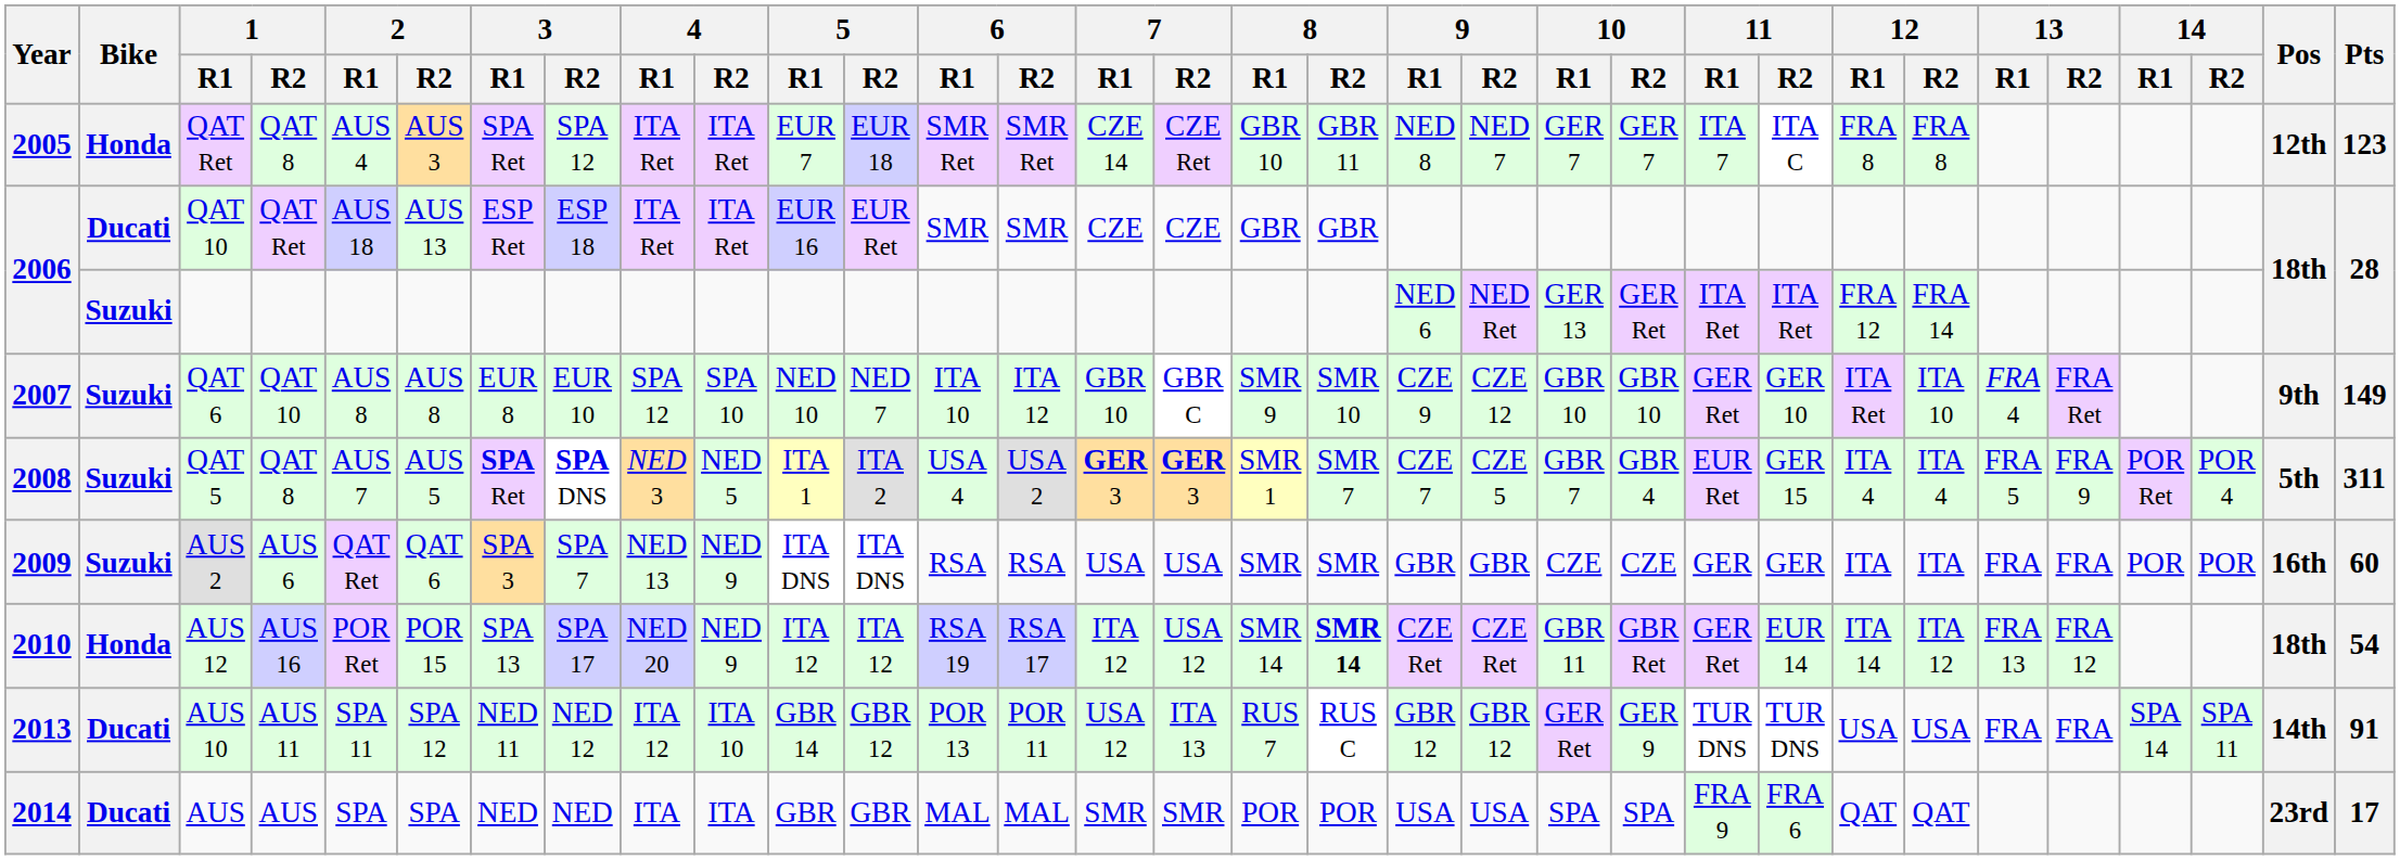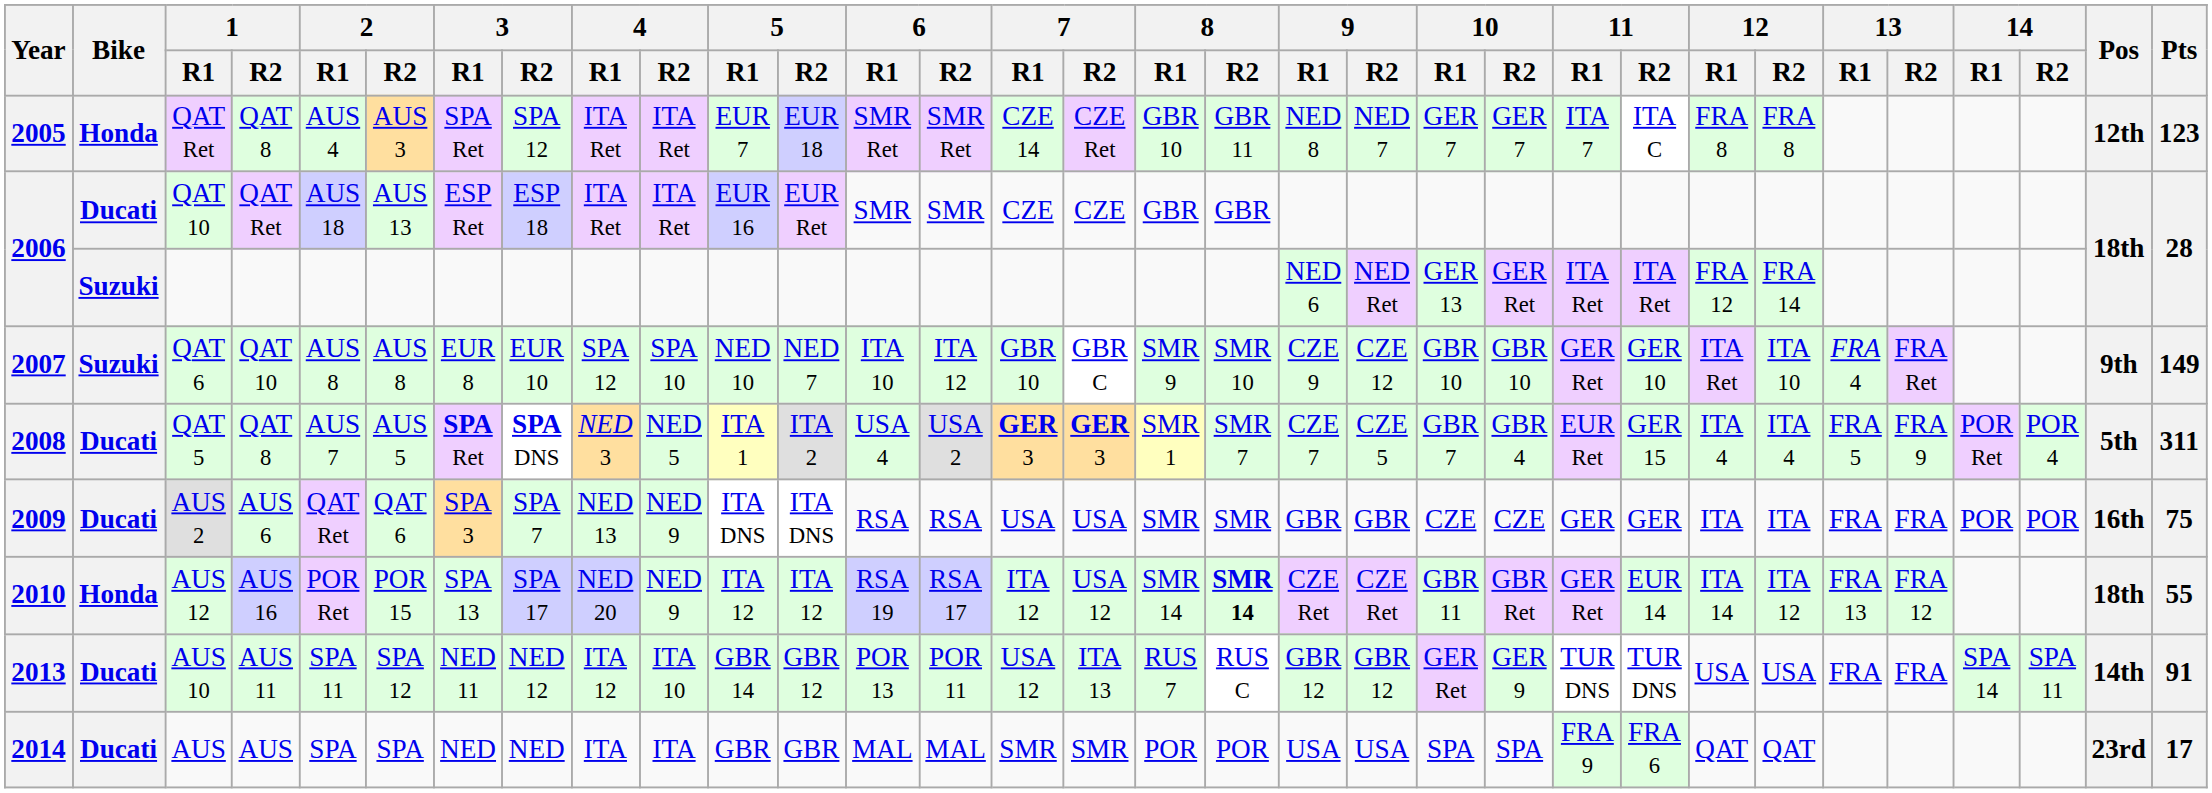 <table class="wikitable" style="text-align:center; font-size:90%">
 <tr>
 <th valign="middle" rowspan=2>Year</th>
 <th valign="middle" rowspan=2>Bike</th>
 <th colspan=2>1</th>
 <th colspan=2>2</th>
 <th colspan=2>3</th>
 <th colspan=2>4</th>
 <th colspan=2>5</th>
 <th colspan=2>6</th>
 <th colspan=2>7</th>
 <th colspan=2>8</th>
 <th colspan=2>9</th>
 <th colspan=2>10</th>
 <th colspan=2>11</th>
 <th colspan=2>12</th>
 <th colspan=2>13</th>
 <th colspan=2>14</th>
 <th rowspan=2>Pos</th>
 <th rowspan=2>Pts</th>
 </tr>
 <tr>
 <th>R1</th>
 <th>R2</th>
 <th>R1</th>
 <th>R2</th>
 <th>R1</th>
 <th>R2</th>
 <th>R1</th>
 <th>R2</th>
 <th>R1</th>
 <th>R2</th>
 <th>R1</th>
 <th>R2</th>
 <th>R1</th>
 <th>R2</th>
 <th>R1</th>
 <th>R2</th>
 <th>R1</th>
 <th>R2</th>
 <th>R1</th>
 <th>R2</th>
 <th>R1</th>
 <th>R2</th>
 <th>R1</th>
 <th>R2</th>
 <th>R1</th>
 <th>R2</th>
 <th>R1</th>
 <th>R2</th>
 </tr>
 <tr>
 <th><a href='#'>2005</a></th>
 <th><a href='#'>Honda</a></th>
 <td style="background:#EFCFFF;"><a href='#'>QAT</a><br><small>Ret</small></td>
 <td style="background:#DFFFDF;"><a href='#'>QAT</a><br><small>8</small></td>
 <td style="background:#DFFFDF;"><a href='#'>AUS</a><br><small>4</small></td>
 <td style="background:#FFDF9F;"><a href='#'>AUS</a><br><small>3</small></td>
 <td style="background:#EFCFFF;"><a href='#'>SPA</a><br><small>Ret</small></td>
 <td style="background:#DFFFDF;"><a href='#'>SPA</a><br><small>12</small></td>
 <td style="background:#EFCFFF;"><a href='#'>ITA</a><br><small>Ret</small></td>
 <td style="background:#EFCFFF;"><a href='#'>ITA</a><br><small>Ret</small></td>
 <td style="background:#DFFFDF;"><a href='#'>EUR</a><br><small>7</small></td>
 <td style="background:#CFCFFF;"><a href='#'>EUR</a><br><small>18</small></td>
 <td style="background:#EFCFFF;"><a href='#'>SMR</a><br><small>Ret</small></td>
 <td style="background:#EFCFFF;"><a href='#'>SMR</a><br><small>Ret</small></td>
 <td style="background:#DFFFDF;"><a href='#'>CZE</a><br><small>14</small></td>
 <td style="background:#EFCFFF;"><a href='#'>CZE</a><br><small>Ret</small></td>
 <td style="background:#DFFFDF;"><a href='#'>GBR</a><br><small>10</small></td>
 <td style="background:#DFFFDF;"><a href='#'>GBR</a><br><small>11</small></td>
 <td style="background:#DFFFDF;"><a href='#'>NED</a><br><small>8</small></td>
 <td style="background:#DFFFDF;"><a href='#'>NED</a><br><small>7</small></td>
 <td style="background:#DFFFDF;"><a href='#'>GER</a><br><small>7</small></td>
 <td style="background:#DFFFDF;"><a href='#'>GER</a><br><small>7</small></td>
 <td style="background:#DFFFDF;"><a href='#'>ITA</a><br><small>7</small></td>
 <td style="background:#FFFFFF;"><a href='#'>ITA</a><br><small>C</small></td>
 <td style="background:#DFFFDF;"><a href='#'>FRA</a><br><small>8</small></td>
 <td style="background:#DFFFDF;"><a href='#'>FRA</a><br><small>8</small></td>
 <td></td>
 <td></td>
 <td></td>
 <td></td>
 <th>12th</th>
 <th>123</th>
 </tr>
 <tr>
 <th rowspan=2><a href='#'>2006</a></th>
 <th><a href='#'>Ducati</a></th>
 <td style="background:#DFFFDF;"><a href='#'>QAT</a><br><small>10</small></td>
 <td style="background:#EFCFFF;"><a href='#'>QAT</a><br><small>Ret</small></td>
 <td style="background:#CFCFFF;"><a href='#'>AUS</a><br><small>18</small></td>
 <td style="background:#DFFFDF;"><a href='#'>AUS</a><br><small>13</small></td>
 <td style="background:#EFCFFF;"><a href='#'>ESP</a><br><small>Ret</small></td>
 <td style="background:#CFCFFF;"><a href='#'>ESP</a><br><small>18</small></td>
 <td style="background:#EFCFFF;"><a href='#'>ITA</a><br><small>Ret</small></td>
 <td style="background:#EFCFFF;"><a href='#'>ITA</a><br><small>Ret</small></td>
 <td style="background:#CFCFFF;"><a href='#'>EUR</a><br><small>16</small></td>
 <td style="background:#EFCFFF;"><a href='#'>EUR</a><br><small>Ret</small></td>
 <td><a href='#'>SMR</a></td>
 <td><a href='#'>SMR</a></td>
 <td><a href='#'>CZE</a></td>
 <td><a href='#'>CZE</a></td>
 <td><a href='#'>GBR</a></td>
 <td><a href='#'>GBR</a></td>
 <td></td>
 <td></td>
 <td></td>
 <td></td>
 <td></td>
 <td></td>
 <td></td>
 <td></td>
 <td></td>
 <td></td>
 <td></td>
 <td></td>
 <th rowspan=2>18th</th>
 <th rowspan=2>28</th>
 </tr>
 <tr>
 <th><a href='#'>Suzuki</a></th>
 <td></td>
 <td></td>
 <td></td>
 <td></td>
 <td></td>
 <td></td>
 <td></td>
 <td></td>
 <td></td>
 <td></td>
 <td></td>
 <td></td>
 <td></td>
 <td></td>
 <td></td>
 <td></td>
 <td style="background:#DFFFDF;"><a href='#'>NED</a><br><small>6</small></td>
 <td style="background:#EFCFFF;"><a href='#'>NED</a><br><small>Ret</small></td>
 <td style="background:#DFFFDF;"><a href='#'>GER</a><br><small>13</small></td>
 <td style="background:#EFCFFF;"><a href='#'>GER</a><br><small>Ret</small></td>
 <td style="background:#EFCFFF;"><a href='#'>ITA</a><br><small>Ret</small></td>
 <td style="background:#EFCFFF;"><a href='#'>ITA</a><br><small>Ret</small></td>
 <td style="background:#DFFFDF;"><a href='#'>FRA</a><br><small>12</small></td>
 <td style="background:#DFFFDF;"><a href='#'>FRA</a><br><small>14</small></td>
 <td></td>
 <td></td>
 <td></td>
 <td></td>
 </tr>
 <tr>
 <th><a href='#'>2007</a></th>
 <th><a href='#'>Suzuki</a></th>
 <td style="background:#DFFFDF;"><a href='#'>QAT</a><br><small>6</small></td>
 <td style="background:#DFFFDF;"><a href='#'>QAT</a><br><small>10</small></td>
 <td style="background:#DFFFDF;"><a href='#'>AUS</a><br><small>8</small></td>
 <td style="background:#DFFFDF;"><a href='#'>AUS</a><br><small>8</small></td>
 <td style="background:#DFFFDF;"><a href='#'>EUR</a><br><small>8</small></td>
 <td style="background:#DFFFDF;"><a href='#'>EUR</a><br><small>10</small></td>
 <td style="background:#DFFFDF;"><a href='#'>SPA</a><br><small>12</small></td>
 <td style="background:#DFFFDF;"><a href='#'>SPA</a><br><small>10</small></td>
 <td style="background:#DFFFDF;"><a href='#'>NED</a><br><small>10</small></td>
 <td style="background:#DFFFDF;"><a href='#'>NED</a><br><small>7</small></td>
 <td style="background:#DFFFDF;"><a href='#'>ITA</a><br><small>10</small></td>
 <td style="background:#DFFFDF;"><a href='#'>ITA</a><br><small>12</small></td>
 <td style="background:#DFFFDF;"><a href='#'>GBR</a><br><small>10</small></td>
 <td style="background:#FFFFFF;"><a href='#'>GBR</a><br><small>C</small></td>
 <td style="background:#DFFFDF;"><a href='#'>SMR</a><br><small>9</small></td>
 <td style="background:#DFFFDF;"><a href='#'>SMR</a><br><small>10</small></td>
 <td style="background:#DFFFDF;"><a href='#'>CZE</a><br><small>9</small></td>
 <td style="background:#DFFFDF;"><a href='#'>CZE</a><br><small>12</small></td>
 <td style="background:#DFFFDF;"><a href='#'>GBR</a><br><small>10</small></td>
 <td style="background:#DFFFDF;"><a href='#'>GBR</a><br><small>10</small></td>
 <td style="background:#EFCFFF;"><a href='#'>GER</a><br><small>Ret</small></td>
 <td style="background:#DFFFDF;"><a href='#'>GER</a><br><small>10</small></td>
 <td style="background:#EFCFFF;"><a href='#'>ITA</a><br><small>Ret</small></td>
 <td style="background:#DFFFDF;"><a href='#'>ITA</a><br><small>10</small></td>
 <td style="background:#DFFFDF;"><em><a href='#'>FRA</a></em><br><small>4</small></td>
 <td style="background:#EFCFFF;"><a href='#'>FRA</a><br><small>Ret</small></td>
 <td></td>
 <td></td>
 <th>9th</th>
 <th>149</th>
 </tr>
 <tr>
 <th><a href='#'>2008</a></th>
-<th><a href='#'>Suzuki</a></th>
+<th><a href='#'>Ducati</a></th>
 <td style="background:#DFFFDF;"><a href='#'>QAT</a><br><small>5</small></td>
 <td style="background:#DFFFDF;"><a href='#'>QAT</a><br><small>8</small></td>
 <td style="background:#DFFFDF;"><a href='#'>AUS</a><br><small>7</small></td>
 <td style="background:#DFFFDF;"><a href='#'>AUS</a><br><small>5</small></td>
 <td style="background:#EFCFFF;"><strong><a href='#'>SPA</a></strong><br><small>Ret</small></td>
 <td style="background:#FFFFFF;"><strong><a href='#'>SPA</a></strong><br><small>DNS</small></td>
 <td style="background:#FFDF9F;"><em><a href='#'>NED</a></em><br><small>3</small></td>
 <td style="background:#DFFFDF;"><a href='#'>NED</a><br><small>5</small></td>
 <td style="background:#FFFFBF;"><a href='#'>ITA</a><br><small>1</small></td>
 <td style="background:#DFDFDF;"><a href='#'>ITA</a><br><small>2</small></td>
 <td style="background:#DFFFDF;"><a href='#'>USA</a><br><small>4</small></td>
 <td style="background:#DFDFDF;"><a href='#'>USA</a><br><small>2</small></td>
 <td style="background:#FFDF9F;"><strong><a href='#'>GER</a></strong><br><small>3</small></td>
 <td style="background:#FFDF9F;"><strong><a href='#'>GER</a></strong><br><small>3</small></td>
 <td style="background:#FFFFBF;"><a href='#'>SMR</a><br><small>1</small></td>
 <td style="background:#DFFFDF;"><a href='#'>SMR</a><br><small>7</small></td>
 <td style="background:#DFFFDF;"><a href='#'>CZE</a><br><small>7</small></td>
 <td style="background:#DFFFDF;"><a href='#'>CZE</a><br><small>5</small></td>
 <td style="background:#DFFFDF;"><a href='#'>GBR</a><br><small>7</small></td>
 <td style="background:#DFFFDF;"><a href='#'>GBR</a><br><small>4</small></td>
 <td style="background:#EFCFFF;"><a href='#'>EUR</a><br><small>Ret</small></td>
 <td style="background:#DFFFDF;"><a href='#'>GER</a><br><small>15</small></td>
 <td style="background:#DFFFDF;"><a href='#'>ITA</a><br><small>4</small></td>
 <td style="background:#DFFFDF;"><a href='#'>ITA</a><br><small>4</small></td>
 <td style="background:#DFFFDF;"><a href='#'>FRA</a><br><small>5</small></td>
 <td style="background:#DFFFDF;"><a href='#'>FRA</a><br><small>9</small></td>
 <td style="background:#EFCFFF;"><a href='#'>POR</a><br><small>Ret</small></td>
 <td style="background:#DFFFDF;"><a href='#'>POR</a><br><small>4</small></td>
 <th>5th</th>
 <th>311</th>
 </tr>
 <tr>
 <th><a href='#'>2009</a></th>
-<th><a href='#'>Suzuki</a></th>
+<th><a href='#'>Ducati</a></th>
 <td style="background:#DFDFDF;"><a href='#'>AUS</a><br><small>2</small></td>
 <td style="background:#DFFFDF;"><a href='#'>AUS</a><br><small>6</small></td>
 <td style="background:#EFCFFF;"><a href='#'>QAT</a><br><small>Ret</small></td>
 <td style="background:#DFFFDF;"><a href='#'>QAT</a><br><small>6</small></td>
 <td style="background:#FFDF9F;"><a href='#'>SPA</a><br><small>3</small></td>
 <td style="background:#DFFFDF;"><a href='#'>SPA</a><br><small>7</small></td>
 <td style="background:#DFFFDF;"><a href='#'>NED</a><br><small>13</small></td>
 <td style="background:#DFFFDF;"><a href='#'>NED</a><br><small>9</small></td>
 <td style="background:#FFFFFF;"><a href='#'>ITA</a><br><small>DNS</small></td>
 <td style="background:#FFFFFF;"><a href='#'>ITA</a><br><small>DNS</small></td>
 <td><a href='#'>RSA</a></td>
 <td><a href='#'>RSA</a></td>
 <td><a href='#'>USA</a></td>
 <td><a href='#'>USA</a></td>
 <td><a href='#'>SMR</a></td>
 <td><a href='#'>SMR</a></td>
 <td><a href='#'>GBR</a></td>
 <td><a href='#'>GBR</a></td>
 <td><a href='#'>CZE</a></td>
 <td><a href='#'>CZE</a></td>
 <td><a href='#'>GER</a></td>
 <td><a href='#'>GER</a></td>
 <td><a href='#'>ITA</a></td>
 <td><a href='#'>ITA</a></td>
 <td><a href='#'>FRA</a></td>
 <td><a href='#'>FRA</a></td>
 <td><a href='#'>POR</a></td>
 <td><a href='#'>POR</a></td>
 <th>16th</th>
-<th>60</th>
+<th>75</th>
 </tr>
 <tr>
 <th><a href='#'>2010</a></th>
 <th><a href='#'>Honda</a></th>
 <td style="background:#DFFFDF;"><a href='#'>AUS</a><br><small>12</small></td>
 <td style="background:#CFCFFF;"><a href='#'>AUS</a><br><small>16</small></td>
 <td style="background:#EFCFFF;"><a href='#'>POR</a><br><small>Ret</small></td>
 <td style="background:#DFFFDF;"><a href='#'>POR</a><br><small>15</small></td>
 <td style="background:#DFFFDF;"><a href='#'>SPA</a><br><small>13</small></td>
 <td style="background:#CFCFFF;"><a href='#'>SPA</a><br><small>17</small></td>
 <td style="background:#CFCFFF;"><a href='#'>NED</a><br><small>20</small></td>
 <td style="background:#DFFFDF;"><a href='#'>NED</a><br><small>9</small></td>
 <td style="background:#DFFFDF;"><a href='#'>ITA</a><br><small>12</small></td>
 <td style="background:#DFFFDF;"><a href='#'>ITA</a><br><small>12</small></td>
 <td style="background:#CFCFFF;"><a href='#'>RSA</a><br><small>19</small></td>
 <td style="background:#CFCFFF;"><a href='#'>RSA</a><br><small>17</small></td>
 <td style="background:#DFFFDF;"><a href='#'>ITA</a><br><small>12</small></td>
 <td style="background:#DFFFDF;"><a href='#'>USA</a><br><small>12</small></td>
 <td style="background:#DFFFDF;"><a href='#'>SMR</a><br><small>14</small></td>
 <td style="background:#DFFFDF;"><strong><a href='#'>SMR</a><br><small>14</small></strong></td>
 <td style="background:#EFCFFF;"><a href='#'>CZE</a><br><small>Ret</small></td>
 <td style="background:#EFCFFF;"><a href='#'>CZE</a><br><small>Ret</small></td>
 <td style="background:#DFFFDF;"><a href='#'>GBR</a><br><small>11</small></td>
 <td style="background:#EFCFFF;"><a href='#'>GBR</a><br><small>Ret</small></td>
 <td style="background:#EFCFFF;"><a href='#'>GER</a><br><small>Ret</small></td>
 <td style="background:#DFFFDF;"><a href='#'>EUR</a><br><small>14</small></td>
 <td style="background:#DFFFDF;"><a href='#'>ITA</a><br><small>14</small></td>
 <td style="background:#DFFFDF;"><a href='#'>ITA</a><br><small>12</small></td>
 <td style="background:#DFFFDF;"><a href='#'>FRA</a><br><small>13</small></td>
 <td style="background:#DFFFDF;"><a href='#'>FRA</a><br><small>12</small></td>
 <td></td>
 <td></td>
 <th>18th</th>
-<th>54</th>
+<th>55</th>
 </tr>
 <tr>
 <th><a href='#'>2013</a></th>
 <th><a href='#'>Ducati</a></th>
 <td style="background:#DFFFDF;"><a href='#'>AUS</a><br><small>10</small></td>
 <td style="background:#DFFFDF;"><a href='#'>AUS</a><br><small>11</small></td>
 <td style="background:#DFFFDF;"><a href='#'>SPA</a><br><small>11</small></td>
 <td style="background:#DFFFDF;"><a href='#'>SPA</a><br><small>12</small></td>
 <td style="background:#DFFFDF;"><a href='#'>NED</a><br><small>11</small></td>
 <td style="background:#DFFFDF;"><a href='#'>NED</a><br><small>12</small></td>
 <td style="background:#DFFFDF;"><a href='#'>ITA</a><br><small>12</small></td>
 <td style="background:#DFFFDF;"><a href='#'>ITA</a><br><small>10</small></td>
 <td style="background:#DFFFDF;"><a href='#'>GBR</a><br><small>14</small></td>
 <td style="background:#DFFFDF;"><a href='#'>GBR</a><br><small>12</small></td>
 <td style="background:#DFFFDF;"><a href='#'>POR</a><br><small>13</small></td>
 <td style="background:#DFFFDF;"><a href='#'>POR</a><br><small>11</small></td>
 <td style="background:#DFFFDF;"><a href='#'>USA</a><br><small>12</small></td>
 <td style="background:#DFFFDF;"><a href='#'>ITA</a><br><small>13</small></td>
 <td style="background:#DFFFDF;"><a href='#'>RUS</a><br><small>7</small></td>
 <td style="background:#FFFFFF;"><a href='#'>RUS</a><br><small>C</small></td>
 <td style="background:#DFFFDF;"><a href='#'>GBR</a><br><small>12</small></td>
 <td style="background:#DFFFDF;"><a href='#'>GBR</a><br><small>12</small></td>
 <td style="background:#EFCFFF;"><a href='#'>GER</a><br><small>Ret</small></td>
 <td style="background:#DFFFDF;"><a href='#'>GER</a><br><small>9</small></td>
 <td style="background:#FFFFFF;"><a href='#'>TUR</a><br><small>DNS</small></td>
 <td style="background:#FFFFFF;"><a href='#'>TUR</a><br><small>DNS</small></td>
 <td><a href='#'>USA</a><br><small></small></td>
 <td><a href='#'>USA</a><br><small></small></td>
 <td><a href='#'>FRA</a><br><small></small></td>
 <td><a href='#'>FRA</a><br><small></small></td>
 <td style="background:#DFFFDF;"><a href='#'>SPA</a><br><small>14</small></td>
 <td style="background:#DFFFDF;"><a href='#'>SPA</a><br><small>11</small></td>
 <th>14th</th>
 <th>91</th>
 </tr>
 <tr>
 <th><a href='#'>2014</a></th>
 <th><a href='#'>Ducati</a></th>
 <td><a href='#'>AUS</a><br><small></small></td>
 <td><a href='#'>AUS</a><br><small></small></td>
 <td><a href='#'>SPA</a><br><small></small></td>
 <td><a href='#'>SPA</a><br><small></small></td>
 <td><a href='#'>NED</a><br><small></small></td>
 <td><a href='#'>NED</a><br><small></small></td>
 <td><a href='#'>ITA</a><br><small></small></td>
 <td><a href='#'>ITA</a><br><small></small></td>
 <td><a href='#'>GBR</a><br><small></small></td>
 <td><a href='#'>GBR</a><br><small></small></td>
 <td><a href='#'>MAL</a><br><small></small></td>
 <td><a href='#'>MAL</a><br><small></small></td>
 <td><a href='#'>SMR</a><br><small></small></td>
 <td><a href='#'>SMR</a><br><small></small></td>
 <td><a href='#'>POR</a><br><small></small></td>
 <td><a href='#'>POR</a><br><small></small></td>
 <td><a href='#'>USA</a><br><small></small></td>
 <td><a href='#'>USA</a><br><small></small></td>
 <td><a href='#'>SPA</a><br><small></small></td>
 <td><a href='#'>SPA</a><br><small></small></td>
 <td style="background:#DFFFDF;"><a href='#'>FRA</a><br><small>9</small></td>
 <td style="background:#DFFFDF;"><a href='#'>FRA</a><br><small>6</small></td>
 <td><a href='#'>QAT</a><br><small></small></td>
 <td><a href='#'>QAT</a><br><small></small></td>
 <td></td>
 <td></td>
 <td></td>
 <td></td>
 <th>23rd</th>
 <th>17</th>
 </tr>
 </table>
